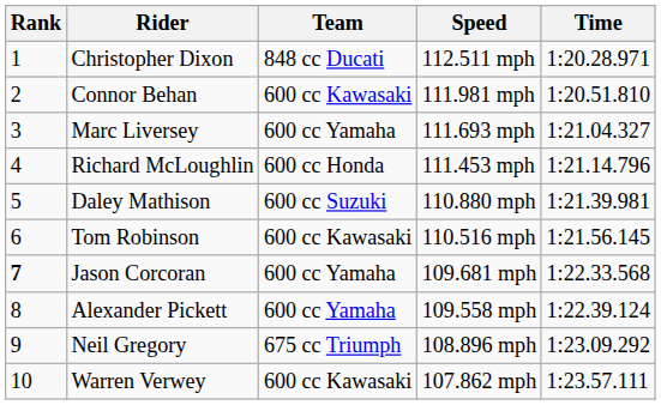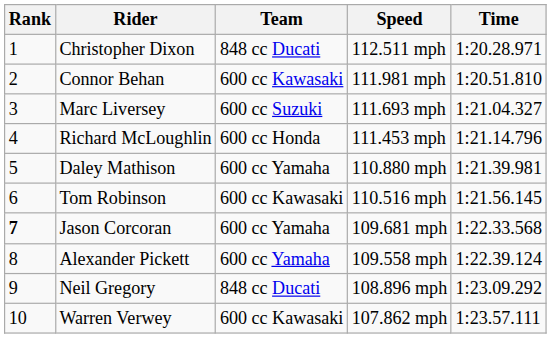 <table class="wikitable" style="font-size: 95%;">
 <tr style="background:#efefef;">
 <th>Rank</th>
 <th>Rider</th>
 <th>Team</th>
 <th>Speed</th>
 <th>Time</th>
 </tr>
 <tr>
 <td>1</td>
 <td> Christopher Dixon</td>
 <td>848 cc <a href='#'>Ducati</a></td>
 <td>112.511 mph</td>
 <td>1:20.28.971</td>
 </tr>
 <tr>
 <td>2</td>
 <td>  Connor Behan</td>
 <td>600 cc <a href='#'>Kawasaki</a></td>
 <td>111.981 mph</td>
 <td>1:20.51.810</td>
 </tr>
 <tr>
 <td>3</td>
 <td> Marc Liversey</td>
-<td>600 cc Yamaha</td>
+<td>600 cc <a href='#'>Suzuki</a></td>
 <td>111.693 mph</td>
 <td>1:21.04.327</td>
 </tr>
 <tr>
 <td>4</td>
 <td>  Richard McLoughlin</td>
 <td>600 cc Honda</td>
 <td>111.453 mph</td>
 <td>1:21.14.796</td>
 </tr>
 <tr>
 <td>5</td>
 <td> Daley Mathison</td>
-<td>600 cc <a href='#'>Suzuki</a></td>
+<td>600 cc Yamaha</td>
 <td>110.880 mph</td>
 <td>1:21.39.981</td>
 </tr>
 <tr>
 <td>6</td>
 <td> Tom Robinson</td>
 <td>600 cc Kawasaki</td>
 <td>110.516 mph</td>
 <td>1:21.56.145</td>
 </tr>
 <tr>
 <td><strong>7</strong></td>
 <td> Jason Corcoran</td>
 <td>600 cc Yamaha</td>
 <td>109.681 mph</td>
 <td>1:22.33.568</td>
 </tr>
 <tr>
 <td>8</td>
 <td> Alexander Pickett</td>
 <td>600 cc <a href='#'>Yamaha</a></td>
 <td>109.558 mph</td>
 <td>1:22.39.124</td>
 </tr>
 <tr>
 <td>9</td>
 <td> Neil Gregory</td>
-<td>675 cc <a href='#'>Triumph</a></td>
+<td>848 cc <a href='#'>Ducati</a></td>
 <td>108.896 mph</td>
 <td>1:23.09.292</td>
 </tr>
 <tr>
 <td>10</td>
 <td> Warren Verwey</td>
 <td>600 cc Kawasaki</td>
 <td>107.862 mph</td>
 <td>1:23.57.111</td>
 </tr>
 </table>
